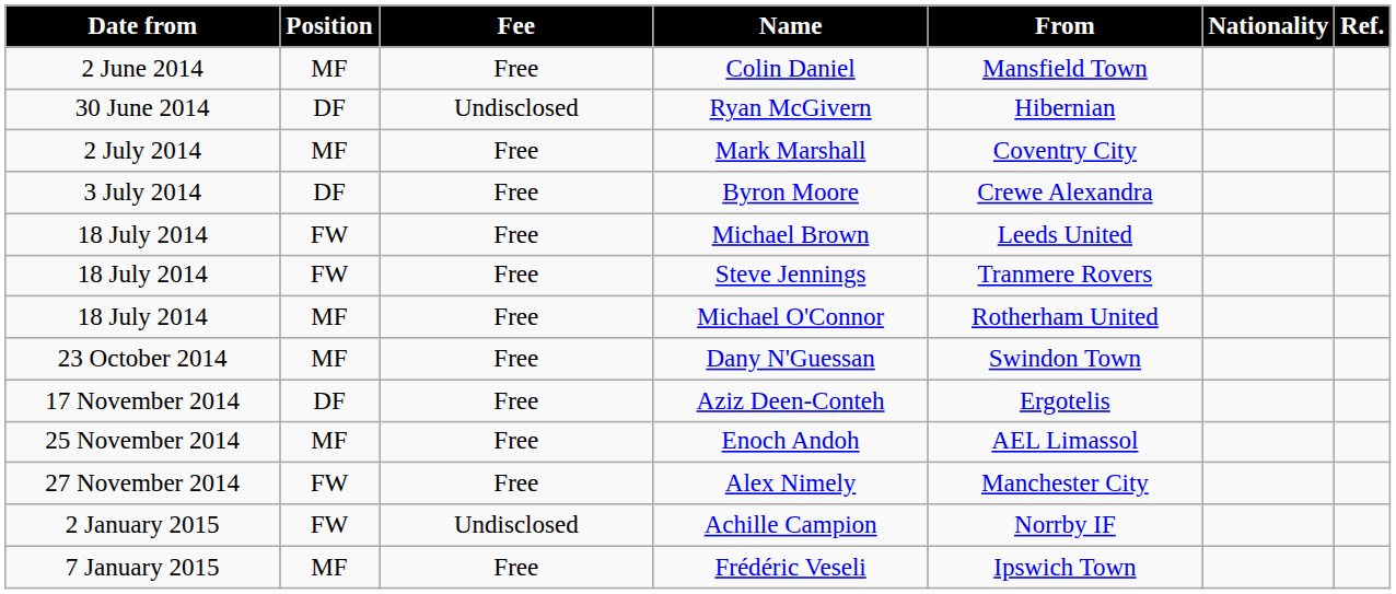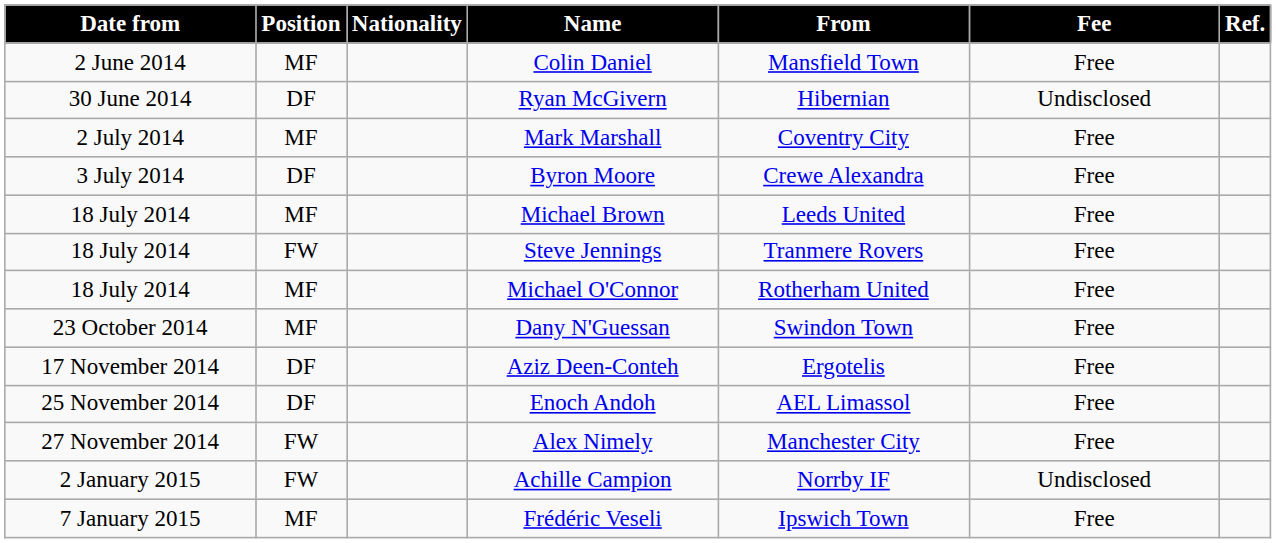 <table class="wikitable" style="text-align:center; font-size:90%; ">
 <tr>
 <th style="background:#000000; color:#FFFFFF; width:150px;">Date from</th>
 <th style="background:#000000; color:#FFFFFF; width:50px;">Position</th>
-<th style="background:#000000; color:#FFFFFF; width:150px;">Fee</th>
+<th style="background:#000000; color:#FFFFFF; width:50px;">Nationality</th>
 <th style="background:#000000; color:#FFFFFF; width:150px;">Name</th>
 <th style="background:#000000; color:#FFFFFF; width:150px;">From</th>
-<th style="background:#000000; color:#FFFFFF; width:50px;">Nationality</th>
+<th style="background:#000000; color:#FFFFFF; width:150px;">Fee</th>
 <th style="background:#000000; color:#FFFFFF; width:25px;">Ref.</th>
 </tr>
 <tr>
 <td>2 June 2014</td>
 <td>MF</td>
-<td>Free</td>
+<td></td>
 <td><a href='#'>Colin Daniel</a></td>
 <td><a href='#'>Mansfield Town</a></td>
-<td></td>
+<td>Free</td>
 <td></td>
 </tr>
 <tr>
 <td>30 June 2014</td>
 <td>DF</td>
-<td>Undisclosed</td>
+<td></td>
 <td><a href='#'>Ryan McGivern</a></td>
 <td> <a href='#'>Hibernian</a></td>
-<td></td>
+<td>Undisclosed</td>
 <td></td>
 </tr>
 <tr>
 <td>2 July 2014</td>
 <td>MF</td>
-<td>Free</td>
+<td></td>
 <td><a href='#'>Mark Marshall</a></td>
 <td><a href='#'>Coventry City</a></td>
-<td></td>
+<td>Free</td>
 <td></td>
 </tr>
 <tr>
 <td>3 July 2014</td>
 <td>DF</td>
-<td>Free</td>
+<td></td>
 <td><a href='#'>Byron Moore</a></td>
 <td><a href='#'>Crewe Alexandra</a></td>
+<td>Free</td>
 <td></td>
+</tr>
+<tr>
+<td>18 July 2014</td>
+<td>MF</td>
+<td></td>
+<td><a href='#'>Michael Brown</a></td>
+<td><a href='#'>Leeds United</a></td>
+<td>Free</td>
 <td></td>
 </tr>
 <tr>
 <td>18 July 2014</td>
 <td>FW</td>
-<td>Free</td>
-<td><a href='#'>Michael Brown</a></td>
-<td><a href='#'>Leeds United</a></td>
 <td></td>
-<td></td>
-</tr>
-<tr>
-<td>18 July 2014</td>
-<td>FW</td>
-<td>Free</td>
 <td><a href='#'>Steve Jennings</a></td>
 <td><a href='#'>Tranmere Rovers</a></td>
-<td></td>
+<td>Free</td>
 <td></td>
 </tr>
 <tr>
 <td>18 July 2014</td>
 <td>MF</td>
-<td>Free</td>
+<td></td>
 <td><a href='#'>Michael O'Connor</a></td>
 <td><a href='#'>Rotherham United</a></td>
-<td></td>
+<td>Free</td>
 <td></td>
 </tr>
 <tr>
 <td>23 October 2014</td>
 <td>MF</td>
-<td>Free</td>
+<td></td>
 <td><a href='#'>Dany N'Guessan</a></td>
 <td><a href='#'>Swindon Town</a></td>
-<td></td>
+<td>Free</td>
 <td></td>
 </tr>
 <tr>
 <td>17 November 2014</td>
 <td>DF</td>
-<td>Free</td>
+<td></td>
 <td><a href='#'>Aziz Deen-Conteh</a></td>
 <td> <a href='#'>Ergotelis</a></td>
-<td></td>
+<td>Free</td>
 <td></td>
 </tr>
 <tr>
 <td>25 November 2014</td>
-<td>MF</td>
-<td>Free</td>
+<td>DF</td>
+<td></td>
 <td><a href='#'>Enoch Andoh</a></td>
 <td> <a href='#'>AEL Limassol</a></td>
-<td></td>
+<td>Free</td>
 <td></td>
 </tr>
 <tr>
 <td>27 November 2014</td>
 <td>FW</td>
-<td>Free</td>
+<td></td>
 <td><a href='#'>Alex Nimely</a></td>
 <td><a href='#'>Manchester City</a></td>
-<td></td>
+<td>Free</td>
 <td></td>
 </tr>
 <tr>
 <td>2 January 2015</td>
 <td>FW</td>
-<td>Undisclosed</td>
+<td></td>
 <td><a href='#'>Achille Campion</a></td>
 <td> <a href='#'>Norrby IF</a></td>
-<td></td>
+<td>Undisclosed</td>
 <td></td>
 </tr>
 <tr>
 <td>7 January 2015</td>
 <td>MF</td>
-<td>Free</td>
+<td></td>
 <td><a href='#'>Frédéric Veseli</a></td>
 <td><a href='#'>Ipswich Town</a></td>
-<td></td>
+<td>Free</td>
 <td></td>
 </tr>
 </table>
